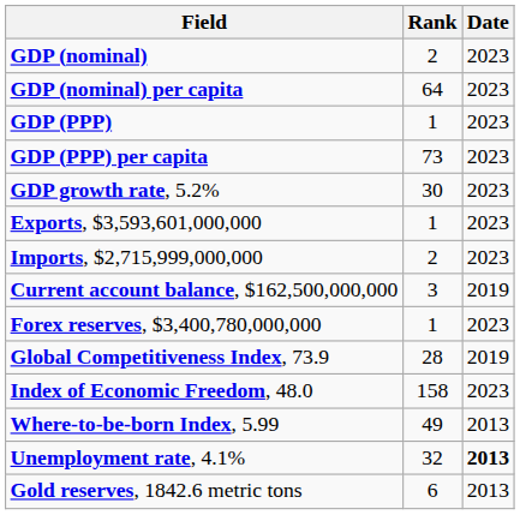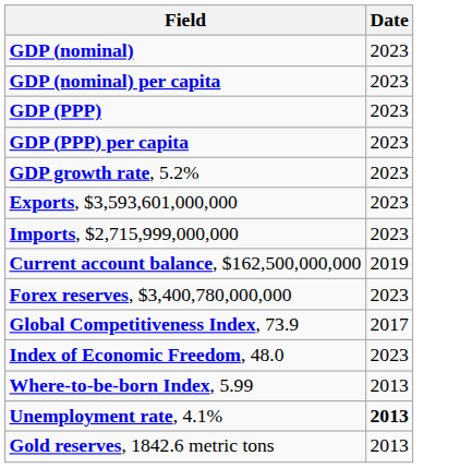 <table class="wikitable sortable">
 <tr style="background:#ececec;">
 <th>Field</th>
-<th>Rank</th>
 <th>Date</th>
 </tr>
 <tr>
 <td><strong><a href='#'>GDP (nominal)</a></strong></td>
-<td style="text-align:center;">2</td>
 <td align="right">2023</td>
 </tr>
 <tr>
 <td><strong><a href='#'>GDP (nominal) per capita</a></strong></td>
-<td style="text-align:center;">64</td>
 <td align="right">2023</td>
 </tr>
 <tr>
 <td><strong><a href='#'>GDP (PPP)</a></strong></td>
-<td style="text-align:center;">1</td>
 <td align="right">2023</td>
 </tr>
 <tr>
 <td><strong><a href='#'>GDP (PPP) per capita</a></strong></td>
-<td style="text-align:center;">73</td>
 <td align="right">2023</td>
 </tr>
 <tr>
 <td><strong><a href='#'>GDP growth rate</a></strong>, 5.2%</td>
-<td style="text-align:center;">30</td>
 <td align="right">2023</td>
 </tr>
 <tr>
 <td><strong><a href='#'>Exports</a></strong>, $3,593,601,000,000</td>
-<td style="text-align:center;">1</td>
 <td align="right">2023</td>
 </tr>
 <tr>
 <td><strong><a href='#'>Imports</a></strong>, $2,715,999,000,000</td>
-<td style="text-align:center;">2</td>
 <td align="right">2023</td>
 </tr>
 <tr>
 <td><strong><a href='#'>Current account balance</a></strong>, $162,500,000,000</td>
-<td style="text-align:center;">3</td>
 <td align="right">2019</td>
 </tr>
 <tr>
 <td><strong><a href='#'>Forex reserves</a></strong>, $3,400,780,000,000</td>
-<td style="text-align:center;">1</td>
 <td align="right">2023</td>
 </tr>
 <tr>
 <td><strong><a href='#'>Global Competitiveness Index</a></strong>, 73.9</td>
-<td style="text-align:center;">28</td>
-<td align="right">2019</td>
+<td align="right">2017</td>
 </tr>
 <tr>
 <td><strong><a href='#'>Index of Economic Freedom</a></strong>, 48.0</td>
-<td style="text-align:center;">158</td>
 <td align="right">2023</td>
 </tr>
 <tr>
 <td><strong><a href='#'>Where-to-be-born Index</a></strong>, 5.99</td>
-<td style="text-align:center;">49</td>
 <td align="right">2013</td>
 </tr>
 <tr>
 <td><strong><a href='#'>Unemployment rate</a></strong>, 4.1%</td>
-<td style="text-align:center;">32</td>
 <td align="right"><strong>2013</strong></td>
 </tr>
 <tr>
 <td><strong><a href='#'>Gold reserves</a></strong>, 1842.6 metric tons</td>
-<td style="text-align:center;">6</td>
 <td align="right">2013</td>
 </tr>
 </table>
